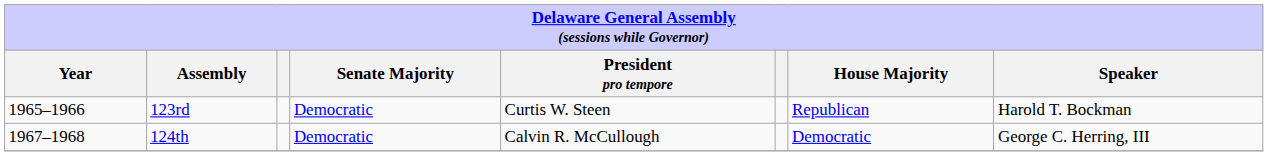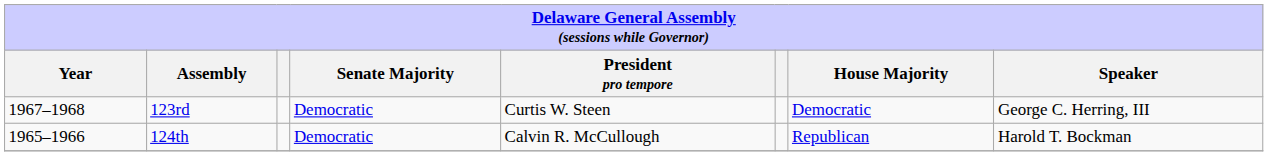 <table class=wikitable style="width: 94%" style="text-align: center;" align="center">
 <tr bgcolor=#cccccc>
 <th colspan=12 style="background: #ccccff;"><strong><a href='#'>Delaware General Assembly</a></strong> <br> <small> <em>(sessions while Governor)</em></small></th>
 </tr>
 <tr>
 <th><strong>Year</strong></th>
 <th><strong>Assembly</strong></th>
 <th></th>
 <th><strong>Senate Majority</strong></th>
 <th><strong>President<br><em><small>pro tempore</small><strong><em></th>
 <th></th>
 <th></strong>House Majority<strong></th>
 <th></strong>Speaker<strong></th>
 </tr>
 <tr>
-<td>1965–1966</td>
+<td>1967–1968</td>
 <td><a href='#'>123rd</a></td>
 <td></td>
 <td><a href='#'>Democratic</a></td>
 <td>Curtis W. Steen</td>
 <td></td>
-<td><a href='#'>Republican</a></td>
-<td>Harold T. Bockman</td>
+<td><a href='#'>Democratic</a></td>
+<td>George C. Herring, III</td>
 </tr>
 <tr>
-<td>1967–1968</td>
+<td>1965–1966</td>
 <td><a href='#'>124th</a></td>
 <td></td>
 <td><a href='#'>Democratic</a></td>
 <td>Calvin R. McCullough</td>
 <td></td>
-<td><a href='#'>Democratic</a></td>
-<td>George C. Herring, III</td>
+<td><a href='#'>Republican</a></td>
+<td>Harold T. Bockman</td>
 </tr>
 <tr>
 </tr>
 </table>
